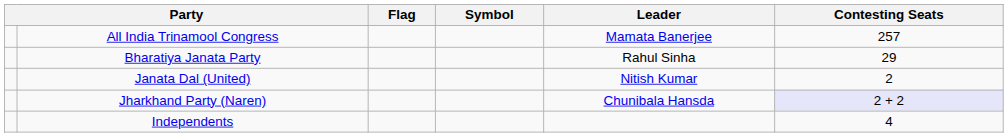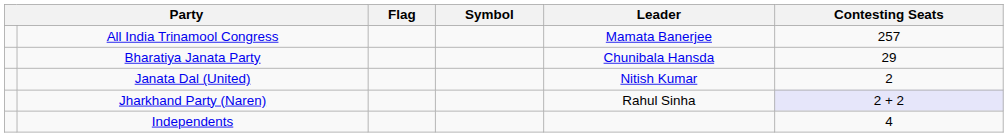 <table class="wikitable" width="60%" style="text-align:center">
 <tr>
 <th colspan="2">Party</th>
 <th>Flag</th>
 <th>Symbol</th>
 <th>Leader</th>
 <th>Contesting Seats</th>
 </tr>
 <tr>
 <td></td>
 <td><a href='#'>All India Trinamool Congress</a></td>
 <td></td>
 <td></td>
 <td><a href='#'>Mamata Banerjee</a></td>
 <td>257</td>
 </tr>
 <tr>
 <td></td>
 <td><a href='#'>Bharatiya Janata Party</a></td>
 <td></td>
 <td></td>
-<td>Rahul Sinha</td>
+<td><a href='#'>Chunibala Hansda</a></td>
 <td>29</td>
 </tr>
 <tr>
 <td></td>
 <td><a href='#'>Janata Dal (United)</a></td>
 <td></td>
 <td></td>
 <td><a href='#'>Nitish Kumar</a></td>
 <td>2</td>
 </tr>
 <tr>
 <td></td>
 <td><a href='#'>Jharkhand Party (Naren)</a></td>
 <td></td>
 <td></td>
-<td><a href='#'>Chunibala Hansda</a></td>
+<td>Rahul Sinha</td>
 <td style="background: lavender;">2 + 2 </td>
 </tr>
 <tr>
 <td></td>
 <td><a href='#'>Independents</a></td>
 <td></td>
 <td></td>
 <td></td>
 <td>4</td>
 </tr>
 </table>
